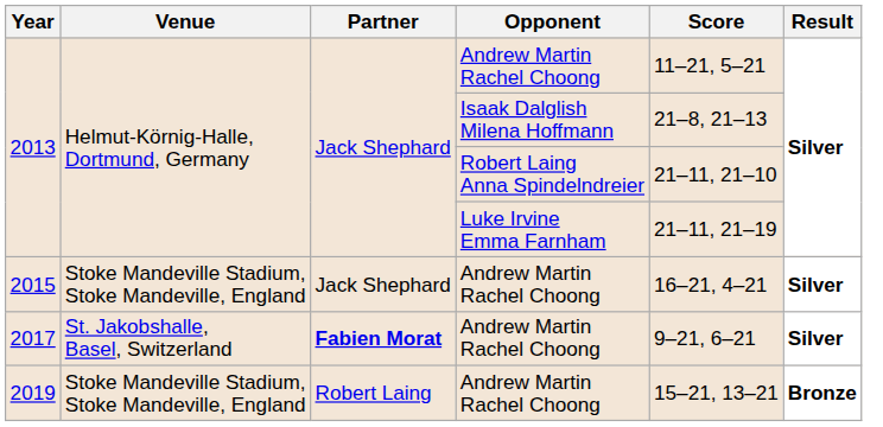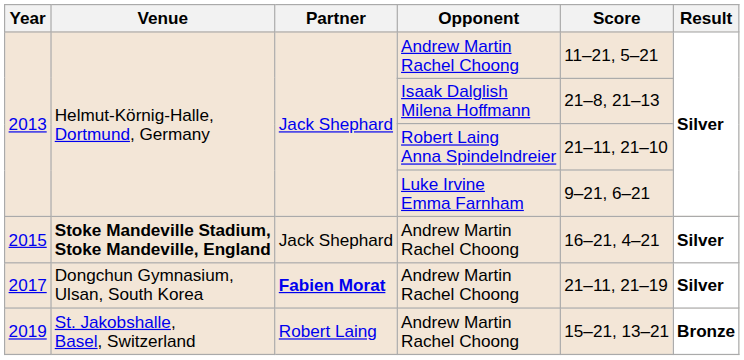 <table class="sortable wikitable" style="font-size: 90%;">
 <tr>
 <th>Year</th>
 <th>Venue</th>
 <th>Partner</th>
 <th>Opponent</th>
 <th>Score</th>
 <th>Result</th>
 </tr>
 <tr style="background:#F3E6D7">
 <td rowspan="4" align="center"><a href='#'>2013</a></td>
 <td rowspan="4" align="left">Helmut-Körnig-Halle,<br><a href='#'>Dortmund</a>, Germany</td>
 <td rowspan="4" align="left"> <a href='#'>Jack Shephard</a></td>
 <td align="left"> <a href='#'>Andrew Martin</a><br> <a href='#'>Rachel Choong</a></td>
 <td align="left">11–21, 5–21</td>
 <td rowspan="4" style="text-align:left; background:white"> <strong>Silver</strong></td>
 </tr>
 <tr style="background:#F3E6D7">
 <td align="left"> <a href='#'>Isaak Dalglish</a><br> <a href='#'>Milena Hoffmann</a></td>
 <td align="left">21–8, 21–13</td>
 </tr>
 <tr style="background:#F3E6D7">
 <td align="left"> <a href='#'>Robert Laing</a><br> <a href='#'>Anna Spindelndreier</a></td>
 <td align="left">21–11, 21–10</td>
 </tr>
 <tr style="background:#F3E6D7">
 <td align="left"> <a href='#'>Luke Irvine</a><br> <a href='#'>Emma Farnham</a></td>
-<td align="left">21–11, 21–19</td>
+<td align="left">9–21, 6–21</td>
 </tr>
 <tr style="background:#F3E6D7">
 <td align="center"><a href='#'>2015</a></td>
-<td align="left">Stoke Mandeville Stadium,<br>Stoke Mandeville, England</td>
+<td align="left"><strong>Stoke Mandeville Stadium,<br>Stoke Mandeville, England</strong></td>
 <td align="left"> Jack Shephard</td>
 <td align="left"> Andrew Martin<br> Rachel Choong</td>
 <td align="left">16–21, 4–21</td>
 <td style="text-align:left; background:white"> <strong>Silver</strong></td>
 </tr>
 <tr style="background:#F3E6D7">
 <td align="center"><a href='#'>2017</a></td>
-<td align="left"><a href='#'>St. Jakobshalle</a>,<br><a href='#'>Basel</a>, Switzerland</td>
+<td align="left">Dongchun Gymnasium,<br>Ulsan, South Korea</td>
 <td align="left"><strong> <a href='#'>Fabien Morat</a></strong></td>
 <td align="left"> Andrew Martin<br> Rachel Choong</td>
-<td align="left">9–21, 6–21</td>
+<td align="left">21–11, 21–19</td>
 <td style="text-align:left; background:white"> <strong>Silver</strong></td>
 </tr>
 <tr style="background:#F3E6D7">
 <td align="center"><a href='#'>2019</a></td>
-<td align="left">Stoke Mandeville Stadium,<br>Stoke Mandeville, England</td>
+<td align="left"><a href='#'>St. Jakobshalle</a>,<br><a href='#'>Basel</a>, Switzerland</td>
 <td align="left"> <a href='#'>Robert Laing</a></td>
 <td align="left"> Andrew Martin<br> Rachel Choong</td>
 <td align="left">15–21, 13–21</td>
 <td style="text-align:left; background:white"> <strong>Bronze</strong></td>
 </tr>
 </table>
